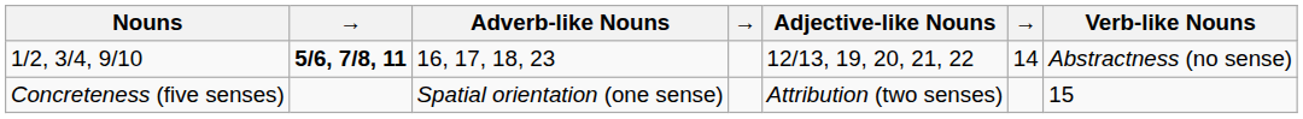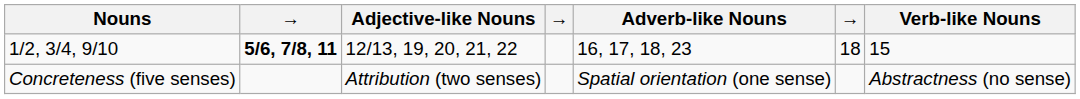 <table class="wikitable">
 <tr>
 <th>Nouns</th>
 <th>→</th>
+<th>Adjective-like Nouns</th>
+<th>→</th>
 <th>Adverb-like Nouns</th>
-<th>→</th>
-<th>Adjective-like Nouns</th>
 <th>→</th>
 <th>Verb-like Nouns</th>
 </tr>
 <tr>
 <td>1/2, 3/4, 9/10</td>
 <td><strong>5/6, 7/8, 11</strong></td>
+<td>12/13, 19, 20, 21, 22</td>
+<td></td>
 <td>16, 17, 18, 23</td>
-<td></td>
-<td>12/13, 19, 20, 21, 22</td>
-<td>14</td>
-<td><em>Abstractness</em> (no sense)</td>
+<td>18</td>
+<td>15</td>
 </tr>
 <tr>
 <td><em>Concreteness</em> (five senses)</td>
 <td></td>
+<td><em>Attribution</em> (two senses)</td>
+<td></td>
 <td><em>Spatial orientation</em> (one sense)</td>
 <td></td>
-<td><em>Attribution</em> (two senses)</td>
-<td></td>
-<td>15</td>
+<td><em>Abstractness</em> (no sense)</td>
 </tr>
 </table>
